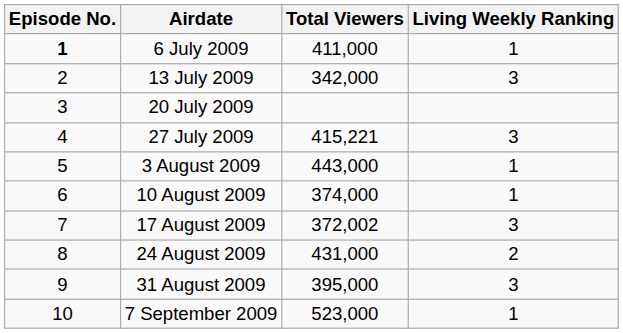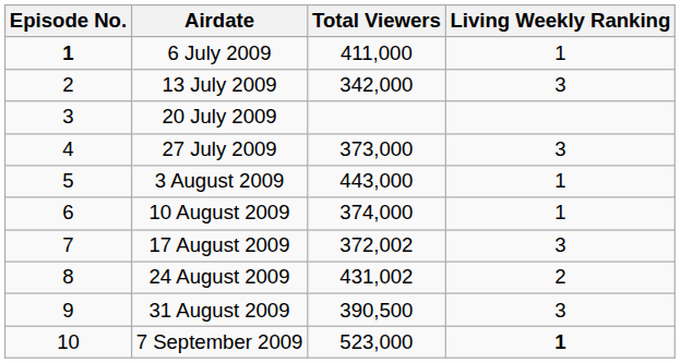 <table class="wikitable" style="text-align:center;">
 <tr>
 <th>Episode No.</th>
 <th>Airdate</th>
 <th>Total Viewers</th>
 <th>Living Weekly Ranking</th>
 </tr>
 <tr>
 <td><strong>1</strong></td>
 <td>6 July 2009</td>
 <td>411,000</td>
 <td>1</td>
 </tr>
 <tr>
 <td>2</td>
 <td>13 July 2009</td>
 <td>342,000</td>
 <td>3</td>
 </tr>
 <tr>
 <td>3</td>
 <td>20 July 2009</td>
 <td></td>
 <td></td>
 </tr>
 <tr>
 <td>4</td>
 <td>27 July 2009</td>
-<td>415,221</td>
+<td>373,000</td>
 <td>3</td>
 </tr>
 <tr>
 <td>5</td>
 <td>3 August 2009</td>
 <td>443,000</td>
 <td>1</td>
 </tr>
 <tr>
 <td>6</td>
 <td>10 August 2009</td>
 <td>374,000</td>
 <td>1</td>
 </tr>
 <tr>
 <td>7</td>
 <td>17 August 2009</td>
 <td>372,002</td>
 <td>3</td>
 </tr>
 <tr>
 <td>8</td>
 <td>24 August 2009</td>
-<td>431,000</td>
+<td>431,002</td>
 <td>2</td>
 </tr>
 <tr>
 <td>9</td>
 <td>31 August 2009</td>
-<td>395,000</td>
+<td>390,500</td>
 <td>3</td>
 </tr>
 <tr>
 <td>10</td>
 <td>7 September 2009</td>
 <td>523,000</td>
-<td>1</td>
+<td><strong>1</strong></td>
 </tr>
 </table>
